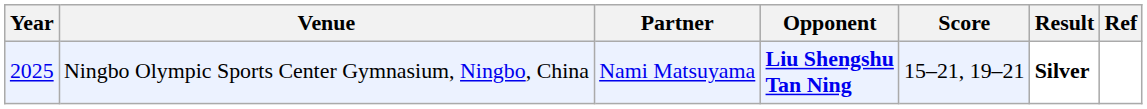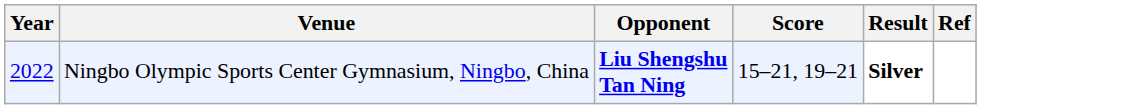 <table class="sortable wikitable" style="font-size: 90%;">
 <tr>
 <th>Year</th>
 <th>Venue</th>
-<th>Partner</th>
 <th>Opponent</th>
 <th>Score</th>
 <th>Result</th>
 <th>Ref</th>
 </tr>
 <tr style="background:#ECF2FF">
-<td align="center"><a href='#'>2025</a></td>
+<td align="center"><a href='#'>2022</a></td>
 <td align="left">Ningbo Olympic Sports Center Gymnasium, <a href='#'>Ningbo</a>, China</td>
-<td align="left"> <a href='#'>Nami Matsuyama</a></td>
 <td align="left"><strong> <a href='#'>Liu Shengshu</a><br> <a href='#'>Tan Ning</a></strong></td>
 <td align="left">15–21, 19–21</td>
 <td style="text-align:left; background:white"> <strong>Silver</strong></td>
 <td style="text-align:center; background: white"></td>
 </tr>
 </table>
